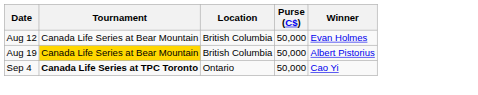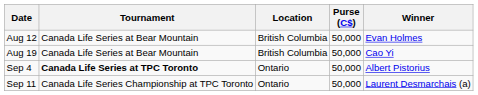 <table class="wikitable" style="font-size:95%">
 <tr>
 <th>Date</th>
 <th>Tournament</th>
 <th>Location</th>
 <th>Purse<br>(<a href='#'>C$</a>)</th>
 <th>Winner</th>
 </tr>
 <tr>
 <td>Aug 12</td>
 <td>Canada Life Series at Bear Mountain</td>
 <td>British Columbia</td>
 <td align=right>50,000</td>
 <td> <a href='#'>Evan Holmes</a></td>
 </tr>
 <tr>
 <td>Aug 19</td>
-<td style="background: gold;">Canada Life Series at Bear Mountain</td>
+<td>Canada Life Series at Bear Mountain</td>
 <td>British Columbia</td>
 <td align=right>50,000</td>
-<td> <a href='#'>Albert Pistorius</a></td>
+<td> <a href='#'>Cao Yi</a></td>
 </tr>
 <tr>
 <td>Sep 4</td>
 <td><strong>Canada Life Series at TPC Toronto</strong></td>
 <td>Ontario</td>
 <td align=right>50,000</td>
-<td> <a href='#'>Cao Yi</a></td>
+<td> <a href='#'>Albert Pistorius</a></td>
+</tr>
+<tr>
+<td>Sep 11</td>
+<td>Canada Life Series Championship at TPC Toronto</td>
+<td>Ontario</td>
+<td align=right>50,000</td>
+<td> <a href='#'>Laurent Desmarchais</a> (a)</td>
 </tr>
 </table>
